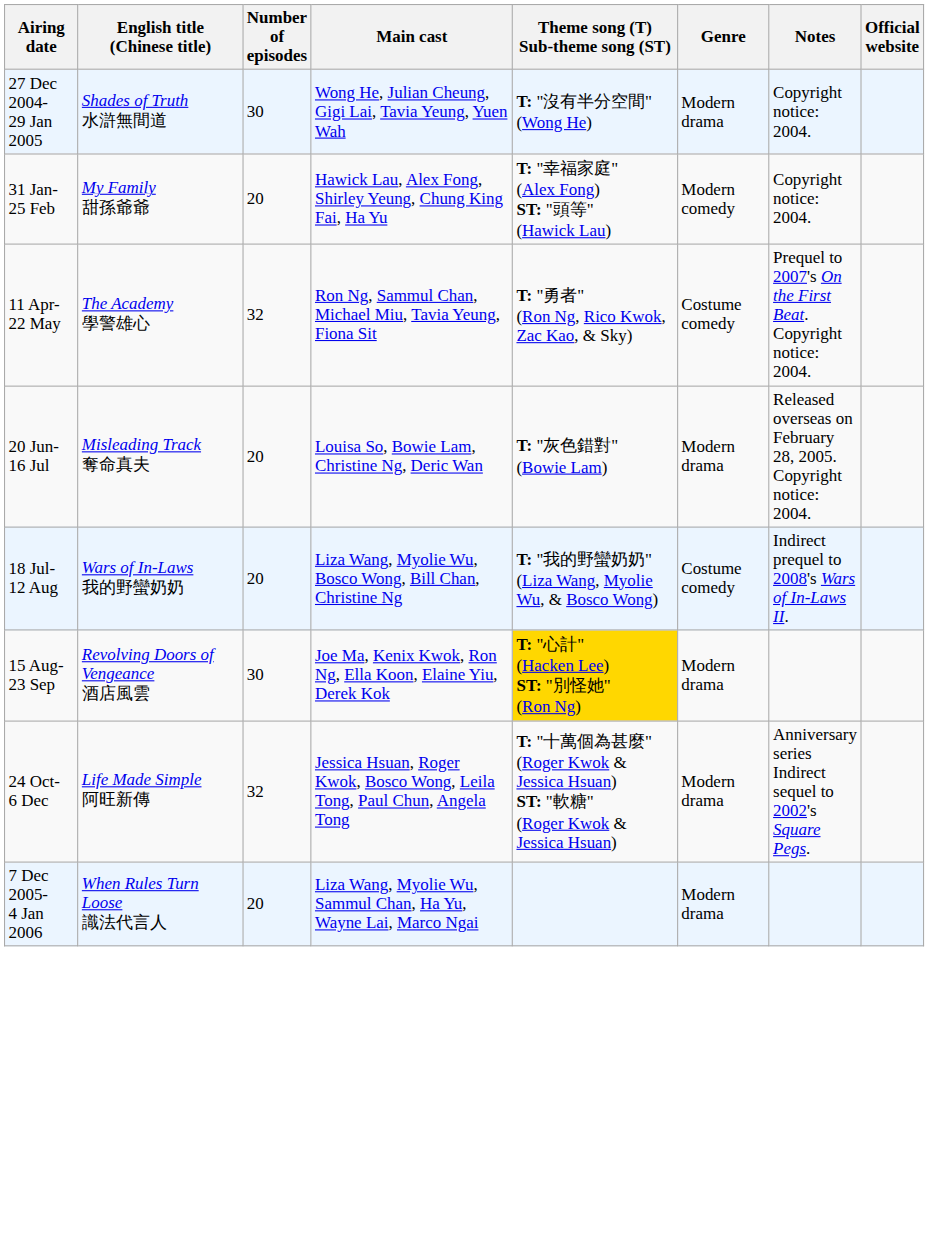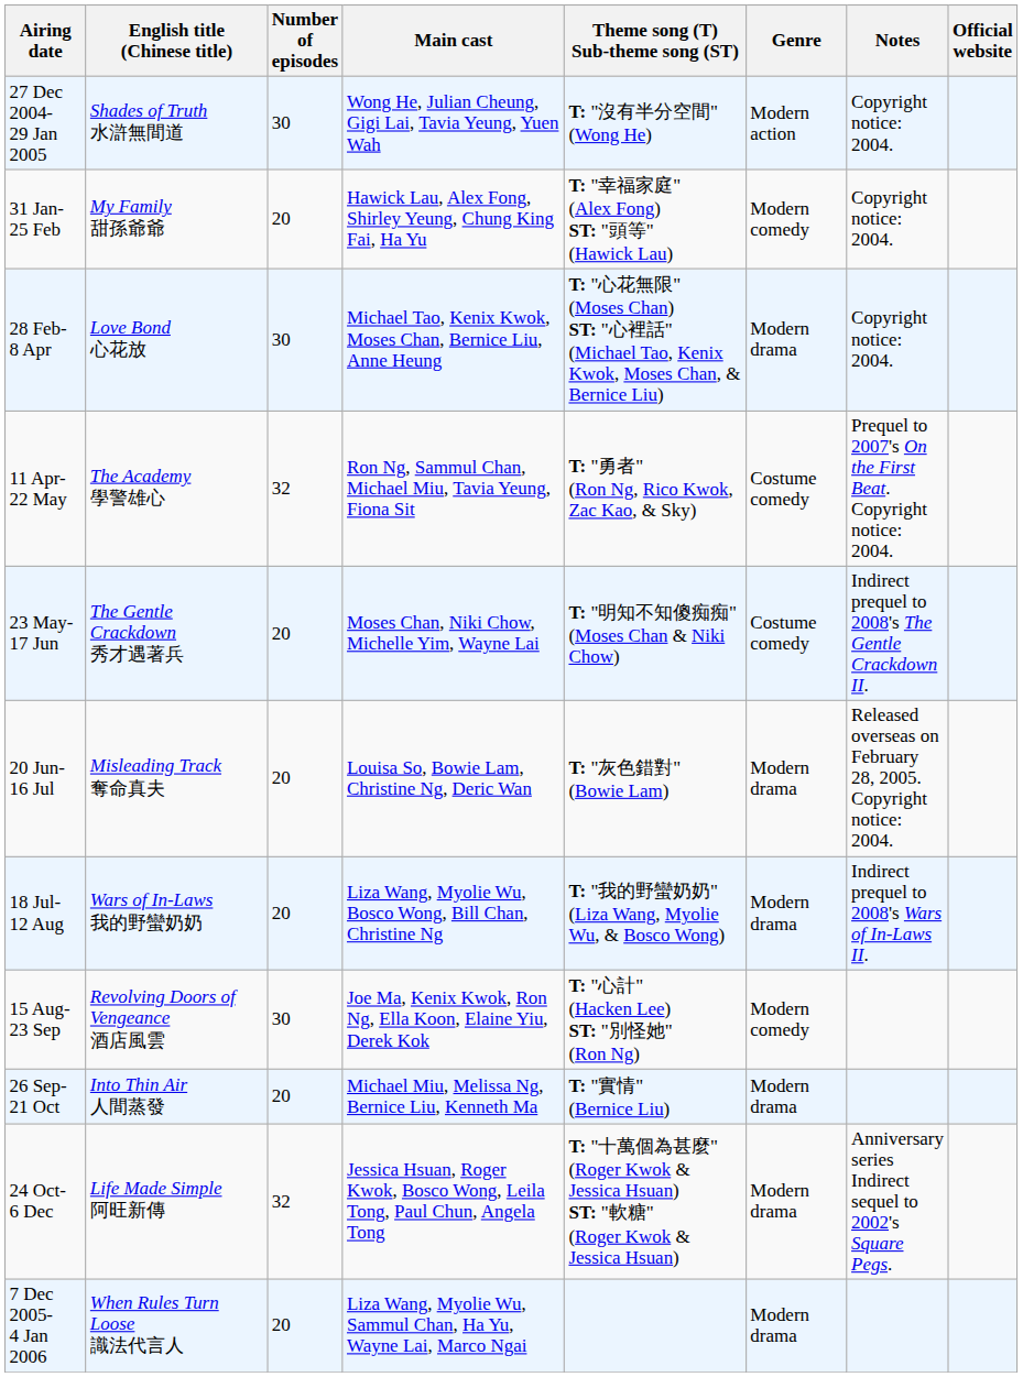 <table class="wikitable">
 <tr>
 <th align=center width=8% bgcolor="silver">Airing<br>date</th>
 <th align=center width=18% bgcolor="silver">English title <br> (Chinese title)</th>
 <th align=center width=5% bgcolor="silver">Number of episodes</th>
 <th align=center width=22% bgcolor="silver">Main cast</th>
 <th align=center width=18% bgcolor="silver">Theme song (T) <br>Sub-theme song (ST)</th>
 <th align=center width=10% bgcolor="silver">Genre</th>
 <th align=center width=10% bgcolor="silver">Notes</th>
 <th align=center width=1% bgcolor="silver">Official website</th>
 </tr>
 <tr ---- bgcolor="ebf5ff">
 <td>27 Dec 2004-<br>29 Jan 2005</td>
 <td><em><a href='#'>Shades of Truth</a></em> <br> 水滸無間道</td>
 <td>30</td>
 <td><a href='#'>Wong He</a>, <a href='#'>Julian Cheung</a>, <a href='#'>Gigi Lai</a>, <a href='#'>Tavia Yeung</a>, <a href='#'>Yuen Wah</a></td>
 <td><strong>T:</strong> "沒有半分空間" <br> (<a href='#'>Wong He</a>)</td>
-<td>Modern drama</td>
+<td>Modern action</td>
 <td>Copyright notice: 2004.</td>
 <td></td>
 </tr>
 <tr>
 <td>31 Jan-<br> 25 Feb</td>
 <td><em><a href='#'>My Family</a></em> <br> 甜孫爺爺</td>
 <td>20</td>
 <td><a href='#'>Hawick Lau</a>, <a href='#'>Alex Fong</a>, <a href='#'>Shirley Yeung</a>, <a href='#'>Chung King Fai</a>, <a href='#'>Ha Yu</a></td>
 <td><strong>T:</strong> "幸福家庭" <br>(<a href='#'>Alex Fong</a>) <br> <strong>ST:</strong> "頭等"<br>(<a href='#'>Hawick Lau</a>)</td>
 <td>Modern comedy</td>
 <td>Copyright notice: 2004.</td>
 <td></td>
 </tr>
+<tr ---- bgcolor="ebf5ff">
+<td>28 Feb-<br> 8 Apr</td>
+<td><em><a href='#'>Love Bond</a></em> <br> 心花放</td>
+<td>30</td>
+<td><a href='#'>Michael Tao</a>, <a href='#'>Kenix Kwok</a>, <a href='#'>Moses Chan</a>, <a href='#'>Bernice Liu</a>, <a href='#'>Anne Heung</a></td>
+<td><strong>T:</strong> "心花無限" <br> (<a href='#'>Moses Chan</a>) <br> <strong>ST:</strong> "心裡話" <br> (<a href='#'>Michael Tao</a>, <a href='#'>Kenix Kwok</a>, <a href='#'>Moses Chan</a>, & <a href='#'>Bernice Liu</a>)</td>
+<td>Modern drama</td>
+<td>Copyright notice: 2004.</td>
+<td></td>
+</tr>
 <tr>
 <td>11 Apr-<br> 22 May</td>
 <td><em><a href='#'>The Academy</a></em> <br>  學警雄心</td>
 <td>32</td>
 <td><a href='#'>Ron Ng</a>, <a href='#'>Sammul Chan</a>, <a href='#'>Michael Miu</a>, <a href='#'>Tavia Yeung</a>, <a href='#'>Fiona Sit</a></td>
 <td><strong>T:</strong> "勇者" <br>(<a href='#'>Ron Ng</a>, <a href='#'>Rico Kwok</a>, <a href='#'>Zac Kao</a>, & Sky)</td>
 <td>Costume comedy</td>
 <td>Prequel to <a href='#'>2007</a>'s <em><a href='#'>On the First Beat</a></em>. Copyright notice: 2004.</td>
+<td></td>
+</tr>
+<tr ---- bgcolor="ebf5ff">
+<td>23 May-<br> 17 Jun</td>
+<td><em><a href='#'>The Gentle Crackdown</a></em> <br> 秀才遇著兵</td>
+<td>20</td>
+<td><a href='#'>Moses Chan</a>, <a href='#'>Niki Chow</a>, <a href='#'>Michelle Yim</a>, <a href='#'>Wayne Lai</a></td>
+<td><strong>T:</strong> "明知不知傻痴痴" <br>(<a href='#'>Moses Chan</a> & <a href='#'>Niki Chow</a>)</td>
+<td>Costume comedy</td>
+<td>Indirect prequel to <a href='#'>2008</a>'s <em><a href='#'>The Gentle Crackdown II</a></em>.</td>
 <td></td>
 </tr>
 <tr>
 <td>20 Jun-<br>16 Jul</td>
 <td><em><a href='#'>Misleading Track</a></em> <br> 奪命真夫</td>
 <td>20</td>
 <td><a href='#'>Louisa So</a>, <a href='#'>Bowie Lam</a>, <a href='#'>Christine Ng</a>, <a href='#'>Deric Wan</a></td>
 <td><strong>T:</strong> "灰色錯對" <br>(<a href='#'>Bowie Lam</a>)</td>
 <td>Modern drama</td>
 <td>Released overseas on February 28, 2005. Copyright notice: 2004.</td>
 <td></td>
 </tr>
 <tr ---- bgcolor="ebf5ff">
 <td>18 Jul-<br> 12 Aug</td>
 <td><em><a href='#'>Wars of In-Laws</a></em> <br> 我的野蠻奶奶</td>
 <td>20</td>
 <td><a href='#'>Liza Wang</a>, <a href='#'>Myolie Wu</a>, <a href='#'>Bosco Wong</a>, <a href='#'>Bill Chan</a>, <a href='#'>Christine Ng</a></td>
 <td><strong>T:</strong> "我的野蠻奶奶" <br> (<a href='#'>Liza Wang</a>, <a href='#'>Myolie Wu</a>, & <a href='#'>Bosco Wong</a>)</td>
-<td>Costume comedy</td>
+<td>Modern drama</td>
 <td>Indirect prequel to <a href='#'>2008</a>'s <em><a href='#'>Wars of In-Laws II</a></em>.</td>
 <td></td>
 </tr>
 <tr>
 <td>15 Aug-<br> 23 Sep</td>
 <td><em><a href='#'>Revolving Doors of Vengeance</a></em> <br> 酒店風雲</td>
 <td>30</td>
 <td><a href='#'>Joe Ma</a>, <a href='#'>Kenix Kwok</a>, <a href='#'>Ron Ng</a>, <a href='#'>Ella Koon</a>, <a href='#'>Elaine Yiu</a>, <a href='#'>Derek Kok</a></td>
-<td style="background: gold;"><strong>T:</strong> "心計" <br> (<a href='#'>Hacken Lee</a>) <br> <strong>ST:</strong> "別怪她" <br> (<a href='#'>Ron Ng</a>)</td>
+<td><strong>T:</strong> "心計" <br> (<a href='#'>Hacken Lee</a>) <br> <strong>ST:</strong> "別怪她" <br> (<a href='#'>Ron Ng</a>)</td>
+<td>Modern comedy</td>
+<td></td>
+<td></td>
+</tr>
+<tr ---- bgcolor="ebf5ff">
+<td>26 Sep-<br>21 Oct</td>
+<td><em><a href='#'>Into Thin Air</a></em> <br> 人間蒸發</td>
+<td>20</td>
+<td><a href='#'>Michael Miu</a>, <a href='#'>Melissa Ng</a>, <a href='#'>Bernice Liu</a>, <a href='#'>Kenneth Ma</a></td>
+<td><strong>T:</strong> "實情" <br> (<a href='#'>Bernice Liu</a>)</td>
 <td>Modern drama</td>
 <td></td>
 <td></td>
 </tr>
 <tr>
 <td>24 Oct-<br> 6 Dec</td>
 <td><em><a href='#'>Life Made Simple</a></em> <br> 阿旺新傳</td>
 <td>32</td>
 <td><a href='#'>Jessica Hsuan</a>, <a href='#'>Roger Kwok</a>, <a href='#'>Bosco Wong</a>, <a href='#'>Leila Tong</a>, <a href='#'>Paul Chun</a>, <a href='#'>Angela Tong</a></td>
 <td><strong>T:</strong> "十萬個為甚麼" <br> (<a href='#'>Roger Kwok</a> & <a href='#'>Jessica Hsuan</a>) <br> <strong>ST:</strong> "軟糖" <br> (<a href='#'>Roger Kwok</a> & <a href='#'>Jessica Hsuan</a>)</td>
 <td>Modern drama</td>
 <td>Anniversary series <br> Indirect sequel to <a href='#'>2002</a>'s <em><a href='#'>Square Pegs</a></em>.</td>
 <td></td>
 </tr>
 <tr ---- bgcolor="ebf5ff">
 <td>7 Dec 2005-<br>4 Jan 2006</td>
 <td><em><a href='#'>When Rules Turn Loose</a></em> <br> 識法代言人</td>
 <td>20</td>
 <td><a href='#'>Liza Wang</a>, <a href='#'>Myolie Wu</a>, <a href='#'>Sammul Chan</a>, <a href='#'>Ha Yu</a>, <a href='#'>Wayne Lai</a>, <a href='#'>Marco Ngai</a></td>
 <td></td>
 <td>Modern drama</td>
 <td></td>
 <td></td>
 </tr>
 </table>
